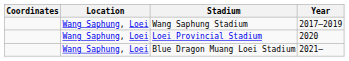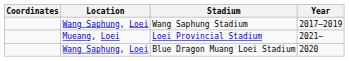 <table class="wikitable sortable">
 <tr>
 <th>Coordinates</th>
 <th>Location</th>
 <th>Stadium</th>
 <th>Year</th>
 </tr>
 <tr>
 <td></td>
 <td><a href='#'>Wang Saphung</a>, <a href='#'>Loei</a></td>
 <td>Wang Saphung Stadium</td>
 <td>2017–2019</td>
 </tr>
 <tr>
 <td></td>
-<td><a href='#'>Wang Saphung</a>, <a href='#'>Loei</a></td>
+<td><a href='#'>Mueang</a>, <a href='#'>Loei</a></td>
 <td><a href='#'>Loei Provincial Stadium</a></td>
-<td>2020</td>
+<td>2021–</td>
 </tr>
 <tr>
 <td></td>
 <td><a href='#'>Wang Saphung</a>, <a href='#'>Loei</a></td>
 <td>Blue Dragon Muang Loei Stadium</td>
-<td>2021–</td>
+<td>2020</td>
 </tr>
 </table>
